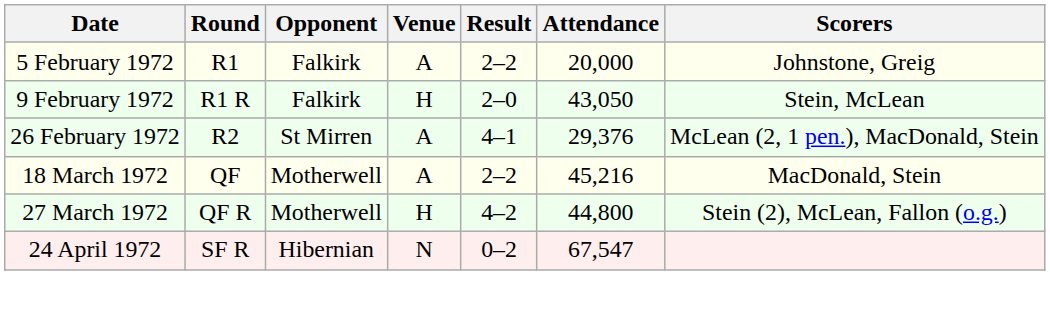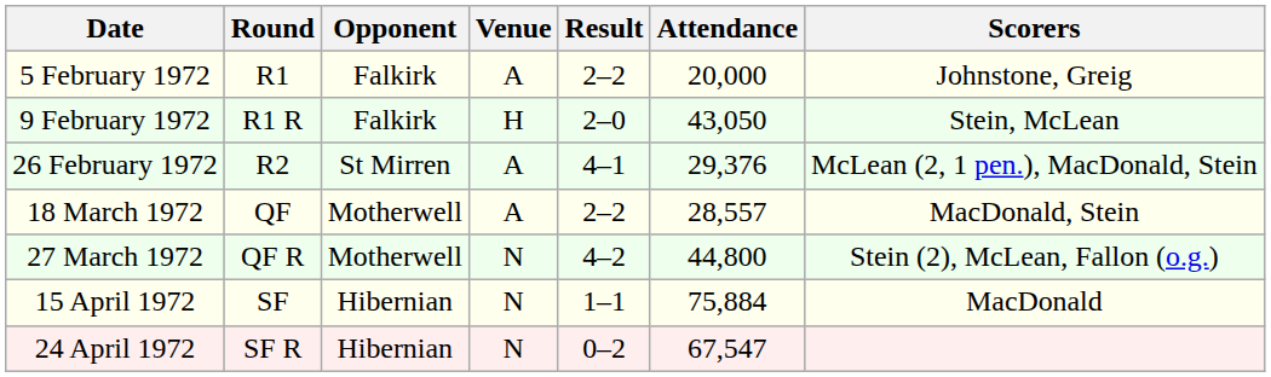 <table class="wikitable sortable" style="font-size:100%; text-align:center">
 <tr>
 <th>Date</th>
 <th>Round</th>
 <th>Opponent</th>
 <th>Venue</th>
 <th>Result</th>
 <th>Attendance</th>
 <th>Scorers</th>
 </tr>
 <tr bgcolor = "#FFFFEE">
 <td>5 February 1972</td>
 <td>R1</td>
 <td>Falkirk</td>
 <td>A</td>
 <td>2–2</td>
 <td>20,000</td>
 <td>Johnstone, Greig</td>
 </tr>
 <tr bgcolor = "#EEFFEE">
 <td>9 February 1972</td>
 <td>R1 R</td>
 <td>Falkirk</td>
 <td>H</td>
 <td>2–0</td>
 <td>43,050</td>
 <td>Stein, McLean</td>
 </tr>
 <tr bgcolor = "#EEFFEE">
 <td>26 February 1972</td>
 <td>R2</td>
 <td>St Mirren</td>
 <td>A</td>
 <td>4–1</td>
 <td>29,376</td>
 <td>McLean (2, 1 <a href='#'>pen.</a>), MacDonald, Stein</td>
 </tr>
 <tr bgcolor = "#FFFFEE">
 <td>18 March 1972</td>
 <td>QF</td>
 <td>Motherwell</td>
 <td>A</td>
 <td>2–2</td>
-<td>45,216</td>
+<td>28,557</td>
 <td>MacDonald, Stein</td>
 </tr>
 <tr bgcolor = "#EEFFEE">
 <td>27 March 1972</td>
 <td>QF R</td>
 <td>Motherwell</td>
-<td>H</td>
+<td>N</td>
 <td>4–2</td>
 <td>44,800</td>
 <td>Stein (2), McLean, Fallon (<a href='#'>o.g.</a>)</td>
+</tr>
+<tr bgcolor = "#FFFFEE">
+<td>15 April 1972</td>
+<td>SF</td>
+<td>Hibernian</td>
+<td>N</td>
+<td>1–1</td>
+<td>75,884</td>
+<td>MacDonald</td>
 </tr>
 <tr bgcolor = "#FFEEEE">
 <td>24 April 1972</td>
 <td>SF R</td>
 <td>Hibernian</td>
 <td>N</td>
 <td>0–2</td>
 <td>67,547</td>
 <td></td>
 </tr>
 </table>
